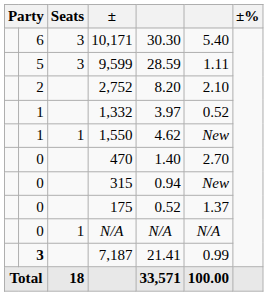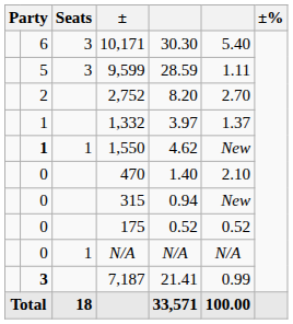 <table class=wikitable>
 <tr>
 <th colspan=2 align=center>Party</th>
 <th>Seats</th>
 <th>±</th>
 <th></th>
 <th></th>
 <th>±%</th>
 </tr>
 <tr>
 <td></td>
 <td align=right>6</td>
 <td align=right>3</td>
 <td align=right>10,171</td>
 <td align=right>30.30</td>
 <td align=right>5.40</td>
 </tr>
 <tr>
 <td></td>
 <td align=right>5</td>
 <td align=right>3</td>
 <td align=right>9,599</td>
 <td align=right>28.59</td>
 <td align=right>1.11</td>
 </tr>
 <tr>
 <td></td>
 <td align=right>2</td>
 <td align=right></td>
 <td align=right>2,752</td>
 <td align=right>8.20</td>
-<td align=right>2.10</td>
+<td align=right>2.70</td>
 </tr>
 <tr>
 <td></td>
 <td align=right>1</td>
 <td align=right></td>
 <td align=right>1,332</td>
 <td align=right>3.97</td>
-<td align=right> 0.52</td>
+<td align=right>1.37</td>
 </tr>
 <tr>
 <td></td>
-<td align=right>1</td>
+<td align=right><strong>1</strong></td>
 <td align=right>1</td>
 <td align=right>1,550</td>
 <td align=right>4.62</td>
 <td align=right><em>New</em></td>
 </tr>
 <tr>
 <td></td>
 <td align=right>0</td>
 <td align=right></td>
 <td align=right>470</td>
 <td align=right>1.40</td>
-<td align=right>2.70</td>
+<td align=right>2.10</td>
 </tr>
 <tr>
 <td></td>
 <td align=right>0</td>
 <td align=right></td>
 <td align=right>315</td>
 <td align=right>0.94</td>
 <td align=right><em>New</em></td>
 </tr>
 <tr>
 <td></td>
 <td align=right>0</td>
 <td align=right></td>
 <td align=right>175</td>
 <td align=right>0.52</td>
-<td align=right>1.37</td>
+<td align=right> 0.52</td>
 </tr>
 <tr>
 <td></td>
 <td align="right">0</td>
 <td align="right">1</td>
 <td align="center"><em>N/A</em></td>
 <td align="center"><em>N/A</em></td>
 <td align="center"><em>N/A</em></td>
 </tr>
 <tr>
 <td></td>
 <td align=right><strong>3</strong></td>
 <td align=right></td>
 <td align=right>7,187</td>
 <td align=right>21.41</td>
 <td align=right>0.99</td>
 </tr>
 <tr style="font-weight:bold; background:rgb(232,232,232);">
 <td colspan=2 align=center>Total</td>
 <td align=right>18</td>
 <td align=center></td>
 <td align=right>33,571</td>
 <td align=center>100.00</td>
 <td align=center></td>
 </tr>
 </table>
